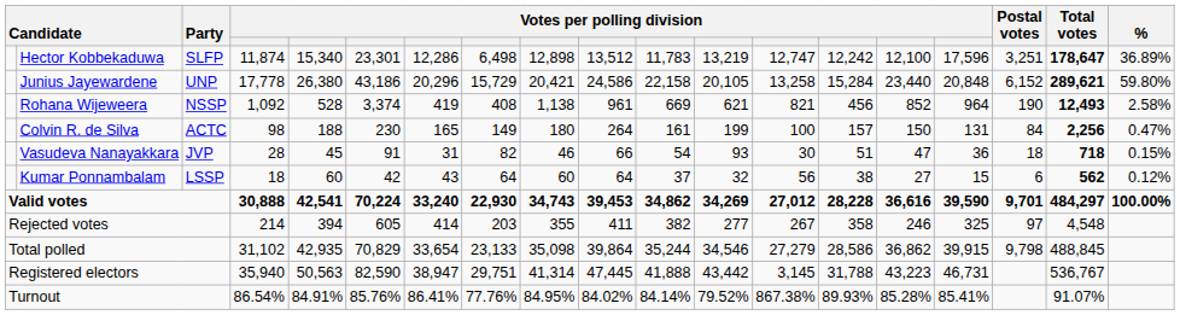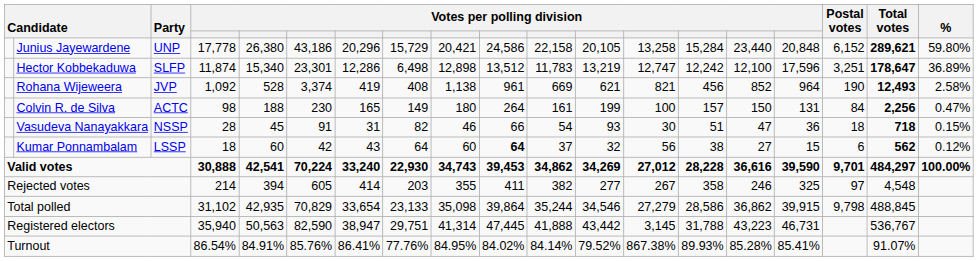 <table class="wikitable" border="1" style="text-align:right;">
 <tr>
 <th style="text-align:left; vertical-align:bottom;" rowspan="2" colspan="2">Candidate</th>
 <th rowspan="2" style="vertical-align:bottom; text-align:left; width:40px;">Party</th>
 <th colspan=13>Votes per polling division</th>
 <th rowspan="2" style="vertical-align:bottom; text-align:center; width:50px;">Postal<br>votes</th>
 <th rowspan="2" style="vertical-align:bottom; text-align:center; width:50px;">Total votes</th>
 <th rowspan="2" style="vertical-align:bottom; text-align:center; width:50px;">%</th>
 </tr>
 <tr>
 <th></th>
 <th></th>
 <th></th>
 <th></th>
 <th></th>
 <th></th>
 <th></th>
 <th></th>
 <th></th>
 <th></th>
 <th></th>
 <th></th>
 <th></th>
 </tr>
 <tr>
 <td bgcolor=> </td>
+<td align=left><a href='#'>Junius Jayewardene</a></td>
+<td align=left><a href='#'>UNP</a></td>
+<td>17,778</td>
+<td>26,380</td>
+<td>43,186</td>
+<td>20,296</td>
+<td>15,729</td>
+<td>20,421</td>
+<td>24,586</td>
+<td>22,158</td>
+<td>20,105</td>
+<td>13,258</td>
+<td>15,284</td>
+<td>23,440</td>
+<td>20,848</td>
+<td>6,152</td>
+<td><strong>289,621</strong></td>
+<td>59.80%</td>
+</tr>
+<tr>
+<td bgcolor=> </td>
 <td align=left><a href='#'>Hector Kobbekaduwa</a></td>
 <td align=left><a href='#'>SLFP</a></td>
 <td>11,874</td>
 <td>15,340</td>
 <td>23,301</td>
 <td>12,286</td>
 <td>6,498</td>
 <td>12,898</td>
 <td>13,512</td>
 <td>11,783</td>
 <td>13,219</td>
 <td>12,747</td>
 <td>12,242</td>
 <td>12,100</td>
 <td>17,596</td>
 <td>3,251</td>
 <td><strong>178,647</strong></td>
 <td>36.89%</td>
 </tr>
 <tr>
 <td bgcolor=> </td>
-<td align=left><a href='#'>Junius Jayewardene</a></td>
-<td align=left><a href='#'>UNP</a></td>
-<td>17,778</td>
-<td>26,380</td>
-<td>43,186</td>
-<td>20,296</td>
-<td>15,729</td>
-<td>20,421</td>
-<td>24,586</td>
-<td>22,158</td>
-<td>20,105</td>
-<td>13,258</td>
-<td>15,284</td>
-<td>23,440</td>
-<td>20,848</td>
-<td>6,152</td>
-<td><strong>289,621</strong></td>
-<td>59.80%</td>
-</tr>
-<tr>
-<td bgcolor=> </td>
 <td align=left><a href='#'>Rohana Wijeweera</a></td>
-<td align=left><a href='#'>NSSP</a></td>
+<td align=left><a href='#'>JVP</a></td>
 <td>1,092</td>
 <td>528</td>
 <td>3,374</td>
 <td>419</td>
 <td>408</td>
 <td>1,138</td>
 <td>961</td>
 <td>669</td>
 <td>621</td>
 <td>821</td>
 <td>456</td>
 <td>852</td>
 <td>964</td>
 <td>190</td>
 <td><strong>12,493</strong></td>
 <td>2.58%</td>
 </tr>
 <tr>
 <td bgcolor=> </td>
 <td align=left><a href='#'>Colvin R. de Silva</a></td>
 <td align=left><a href='#'>ACTC</a></td>
 <td>98</td>
 <td>188</td>
 <td>230</td>
 <td>165</td>
 <td>149</td>
 <td>180</td>
 <td>264</td>
 <td>161</td>
 <td>199</td>
 <td>100</td>
 <td>157</td>
 <td>150</td>
 <td>131</td>
 <td>84</td>
 <td><strong>2,256</strong></td>
 <td>0.47%</td>
 </tr>
 <tr>
 <td bgcolor=> </td>
 <td align=left><a href='#'>Vasudeva Nanayakkara</a></td>
-<td align=left><a href='#'>JVP</a></td>
+<td align=left><a href='#'>NSSP</a></td>
 <td>28</td>
 <td>45</td>
 <td>91</td>
 <td>31</td>
 <td>82</td>
 <td>46</td>
 <td>66</td>
 <td>54</td>
 <td>93</td>
 <td>30</td>
 <td>51</td>
 <td>47</td>
 <td>36</td>
 <td>18</td>
 <td><strong>718</strong></td>
 <td>0.15%</td>
 </tr>
 <tr>
 <td bgcolor=> </td>
 <td align=left><a href='#'>Kumar Ponnambalam</a></td>
 <td align=left><a href='#'>LSSP</a></td>
 <td>18</td>
 <td>60</td>
 <td>42</td>
 <td>43</td>
 <td>64</td>
 <td>60</td>
-<td>64</td>
+<td><strong>64</strong></td>
 <td>37</td>
 <td>32</td>
 <td>56</td>
 <td>38</td>
 <td>27</td>
 <td>15</td>
 <td>6</td>
 <td><strong>562</strong></td>
 <td>0.12%</td>
 </tr>
 <tr>
 <td align=left colspan=3><strong>Valid votes</strong></td>
 <td><strong>30,888</strong></td>
 <td><strong>42,541</strong></td>
 <td><strong>70,224</strong></td>
 <td><strong>33,240</strong></td>
 <td><strong>22,930</strong></td>
 <td><strong>34,743</strong></td>
 <td><strong>39,453</strong></td>
 <td><strong>34,862</strong></td>
 <td><strong>34,269</strong></td>
 <td><strong>27,012</strong></td>
 <td><strong>28,228</strong></td>
 <td><strong>36,616</strong></td>
 <td><strong>39,590</strong></td>
 <td><strong>9,701</strong></td>
 <td><strong>484,297</strong></td>
 <td><strong>100.00%</strong></td>
 </tr>
 <tr>
 <td align=left colspan=3>Rejected votes</td>
 <td>214</td>
 <td>394</td>
 <td>605</td>
 <td>414</td>
 <td>203</td>
 <td>355</td>
 <td>411</td>
 <td>382</td>
 <td>277</td>
 <td>267</td>
 <td>358</td>
 <td>246</td>
 <td>325</td>
 <td>97</td>
 <td>4,548</td>
 <td></td>
 </tr>
 <tr>
 <td align=left colspan=3>Total polled</td>
 <td>31,102</td>
 <td>42,935</td>
 <td>70,829</td>
 <td>33,654</td>
 <td>23,133</td>
 <td>35,098</td>
 <td>39,864</td>
 <td>35,244</td>
 <td>34,546</td>
 <td>27,279</td>
 <td>28,586</td>
 <td>36,862</td>
 <td>39,915</td>
 <td>9,798</td>
 <td>488,845</td>
 <td></td>
 </tr>
 <tr>
 <td align=left colspan=3>Registered electors</td>
 <td>35,940</td>
 <td>50,563</td>
 <td>82,590</td>
 <td>38,947</td>
 <td>29,751</td>
 <td>41,314</td>
 <td>47,445</td>
 <td>41,888</td>
 <td>43,442</td>
 <td>3,145</td>
 <td>31,788</td>
 <td>43,223</td>
 <td>46,731</td>
 <td></td>
 <td>536,767</td>
 <td></td>
 </tr>
 <tr>
 <td align=left colspan=3>Turnout</td>
 <td>86.54%</td>
 <td>84.91%</td>
 <td>85.76%</td>
 <td>86.41%</td>
 <td>77.76%</td>
 <td>84.95%</td>
 <td>84.02%</td>
 <td>84.14%</td>
 <td>79.52%</td>
 <td>867.38%</td>
 <td>89.93%</td>
 <td>85.28%</td>
 <td>85.41%</td>
 <td></td>
 <td>91.07%</td>
 <td></td>
 </tr>
 </table>
